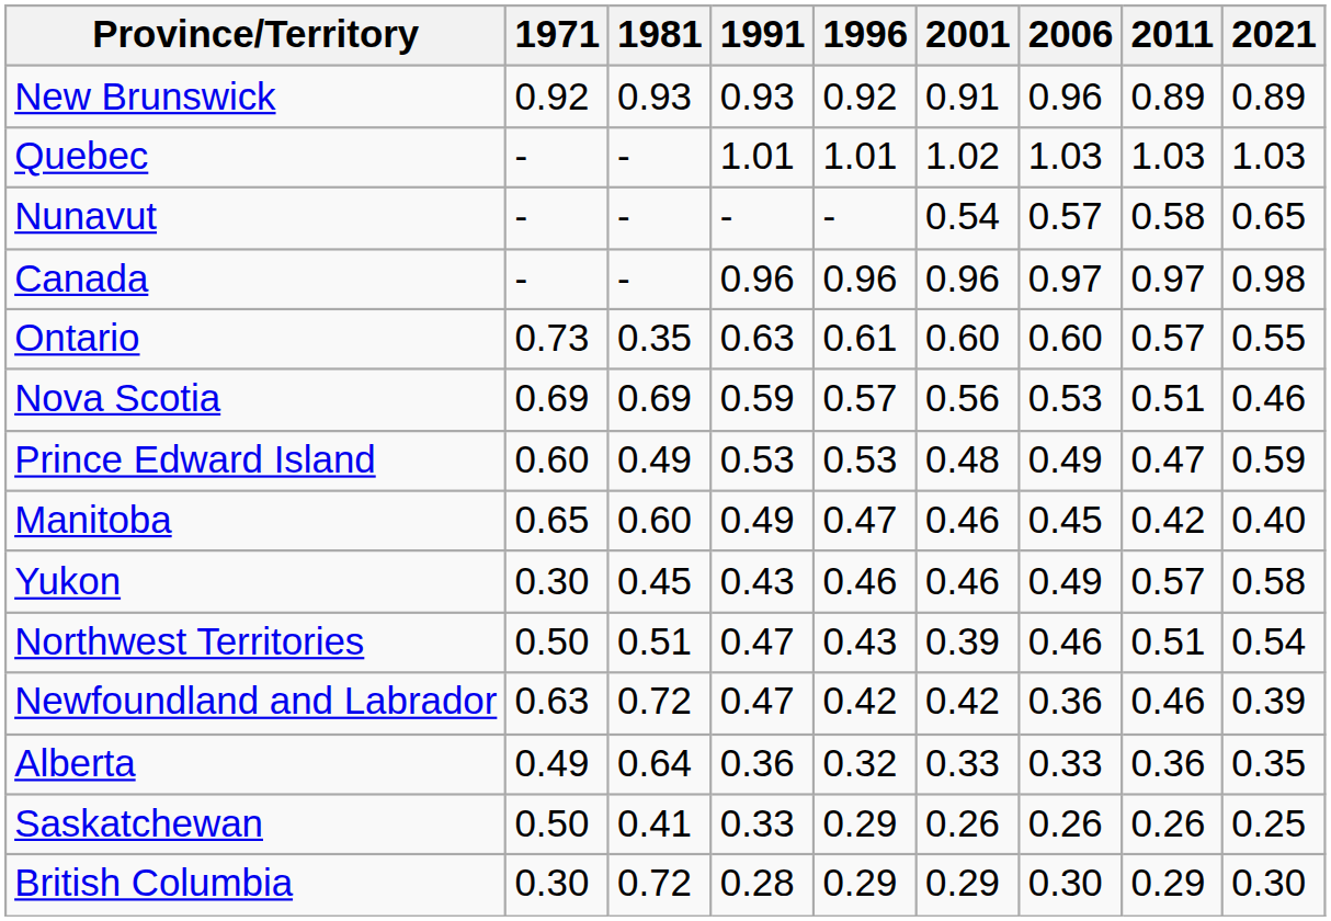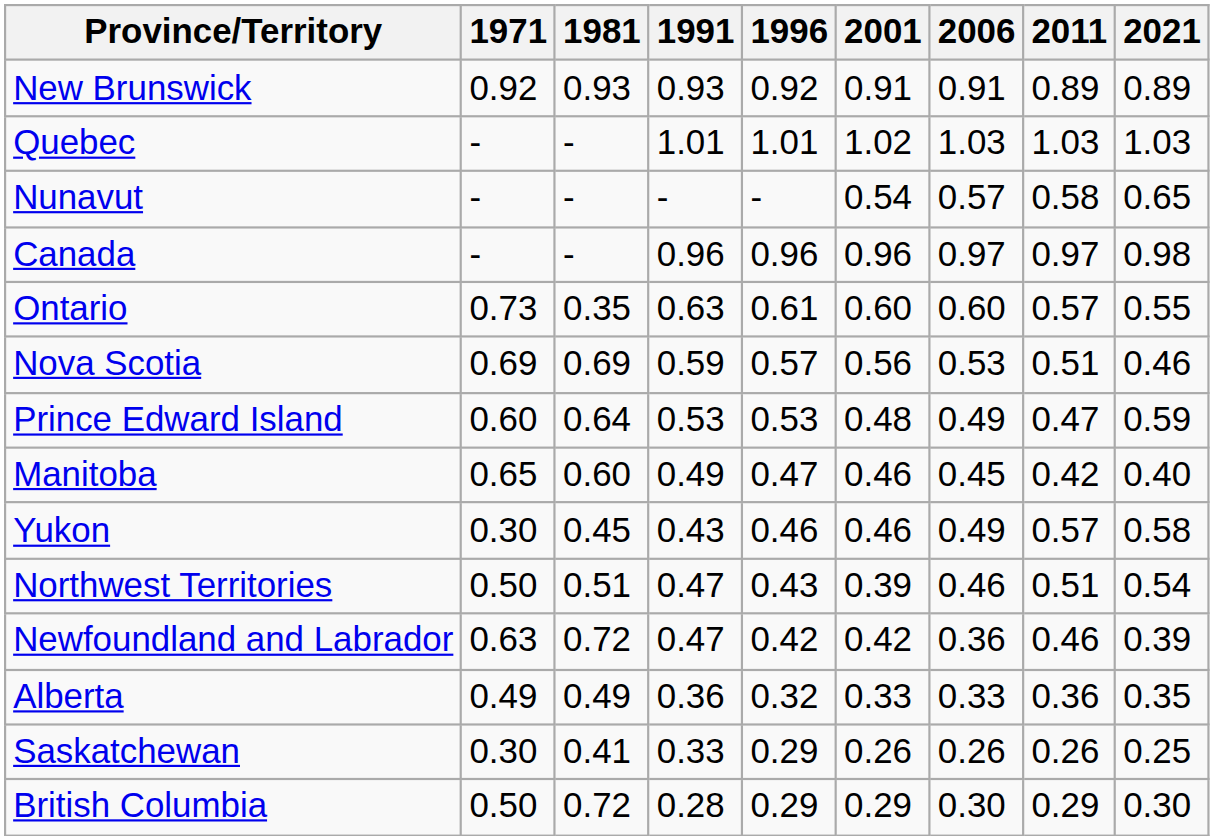 <table class="wikitable sortable sticky-header" style=text-align:center" style="margin:1em auto;">
 <tr>
 <th>Province/Territory</th>
 <th>1971</th>
 <th>1981</th>
 <th>1991</th>
 <th>1996</th>
 <th>2001</th>
 <th>2006</th>
 <th>2011</th>
 <th>2021</th>
 </tr>
 <tr>
 <td><a href='#'>New Brunswick</a></td>
 <td align=left>0.92</td>
 <td align=left>0.93</td>
 <td align=left>0.93</td>
 <td align=left>0.92</td>
 <td align=left>0.91</td>
-<td align=left>0.96</td>
+<td align=left>0.91</td>
 <td align=left>0.89</td>
 <td align=left>0.89</td>
 </tr>
 <tr>
 <td><a href='#'>Quebec</a></td>
 <td align=left>-</td>
 <td align=left>-</td>
 <td align=left>1.01</td>
 <td align=left>1.01</td>
 <td align=left>1.02</td>
 <td align=left>1.03</td>
 <td align=left>1.03</td>
 <td align=left>1.03</td>
 </tr>
 <tr>
 <td><a href='#'>Nunavut</a></td>
 <td align=left>-</td>
 <td align=left>-</td>
 <td align=left>-</td>
 <td align=left>-</td>
 <td align=left>0.54</td>
 <td align=left>0.57</td>
 <td align=left>0.58</td>
 <td align=left>0.65</td>
 </tr>
 <tr>
 <td><a href='#'>Canada</a></td>
 <td align=left>-</td>
 <td align=left>-</td>
 <td align=left>0.96</td>
 <td align=left>0.96</td>
 <td align=left>0.96</td>
 <td align=left>0.97</td>
 <td align=left>0.97</td>
 <td align=left>0.98</td>
 </tr>
 <tr>
 <td><a href='#'>Ontario</a></td>
 <td align=left>0.73</td>
 <td align=left>0.35</td>
 <td align=left>0.63</td>
 <td align=left>0.61</td>
 <td align=left>0.60</td>
 <td align=left>0.60</td>
 <td align=left>0.57</td>
 <td align=left>0.55</td>
 </tr>
 <tr>
 <td><a href='#'>Nova Scotia</a></td>
 <td align=left>0.69</td>
 <td align=left>0.69</td>
 <td align=left>0.59</td>
 <td align=left>0.57</td>
 <td align=left>0.56</td>
 <td align=left>0.53</td>
 <td align=left>0.51</td>
 <td align=left>0.46</td>
 </tr>
 <tr>
 <td><a href='#'>Prince Edward Island</a></td>
 <td align=left>0.60</td>
-<td align=left>0.49</td>
+<td align=left>0.64</td>
 <td align=left>0.53</td>
 <td align=left>0.53</td>
 <td align=left>0.48</td>
 <td align=left>0.49</td>
 <td align=left>0.47</td>
 <td align=left>0.59</td>
 </tr>
 <tr>
 <td><a href='#'>Manitoba</a></td>
 <td align=left>0.65</td>
 <td align=left>0.60</td>
 <td align=left>0.49</td>
 <td align=left>0.47</td>
 <td align=left>0.46</td>
 <td align=left>0.45</td>
 <td align=left>0.42</td>
 <td align=left>0.40</td>
 </tr>
 <tr>
 <td><a href='#'>Yukon</a></td>
 <td align=left>0.30</td>
 <td align=left>0.45</td>
 <td align=left>0.43</td>
 <td align=left>0.46</td>
 <td align=left>0.46</td>
 <td align=left>0.49</td>
 <td align=left>0.57</td>
 <td align=left>0.58</td>
 </tr>
 <tr>
 <td><a href='#'>Northwest Territories</a></td>
 <td align=left>0.50</td>
 <td align=left>0.51</td>
 <td align=left>0.47</td>
 <td align=left>0.43</td>
 <td align=left>0.39</td>
 <td align=left>0.46</td>
 <td align=left>0.51</td>
 <td align=left>0.54</td>
 </tr>
 <tr>
 <td><a href='#'>Newfoundland and Labrador</a></td>
 <td align=left>0.63</td>
 <td align=left>0.72</td>
 <td align=left>0.47</td>
 <td align=left>0.42</td>
 <td align=left>0.42</td>
 <td align=left>0.36</td>
 <td align=left>0.46</td>
 <td align=left>0.39</td>
 </tr>
 <tr>
 <td><a href='#'>Alberta</a></td>
 <td align=left>0.49</td>
-<td align=left>0.64</td>
+<td align=left>0.49</td>
 <td align=left>0.36</td>
 <td align=left>0.32</td>
 <td align=left>0.33</td>
 <td align=left>0.33</td>
 <td align=left>0.36</td>
 <td align=left>0.35</td>
 </tr>
 <tr>
 <td><a href='#'>Saskatchewan</a></td>
-<td align=left>0.50</td>
+<td align=left>0.30</td>
 <td align=left>0.41</td>
 <td align=left>0.33</td>
 <td align=left>0.29</td>
 <td align=left>0.26</td>
 <td align=left>0.26</td>
 <td align=left>0.26</td>
 <td align=left>0.25</td>
 </tr>
 <tr>
 <td><a href='#'>British Columbia</a></td>
-<td align=left>0.30</td>
+<td align=left>0.50</td>
 <td align=left>0.72</td>
 <td align=left>0.28</td>
 <td align=left>0.29</td>
 <td align=left>0.29</td>
 <td align=left>0.30</td>
 <td align=left>0.29</td>
 <td align=left>0.30</td>
 </tr>
 </table>
